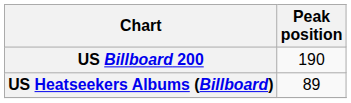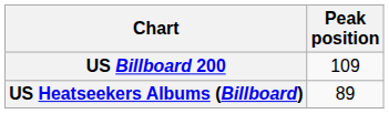 <table class="wikitable plainrowheaders sortable" style="text-align:center;" border="1">
 <tr>
 <th scope="col">Chart</th>
 <th scope="col">Peak<br>position</th>
 </tr>
 <tr>
 <th scope="row">US <a href='#'><em>Billboard</em> 200</a></th>
-<td>190</td>
+<td>109</td>
 </tr>
 <tr>
 <th scope="row">US <a href='#'>Heatseekers Albums</a> (<em><a href='#'>Billboard</a></em>)</th>
 <td>89</td>
 </tr>
 <tr>
 </tr>
 </table>
